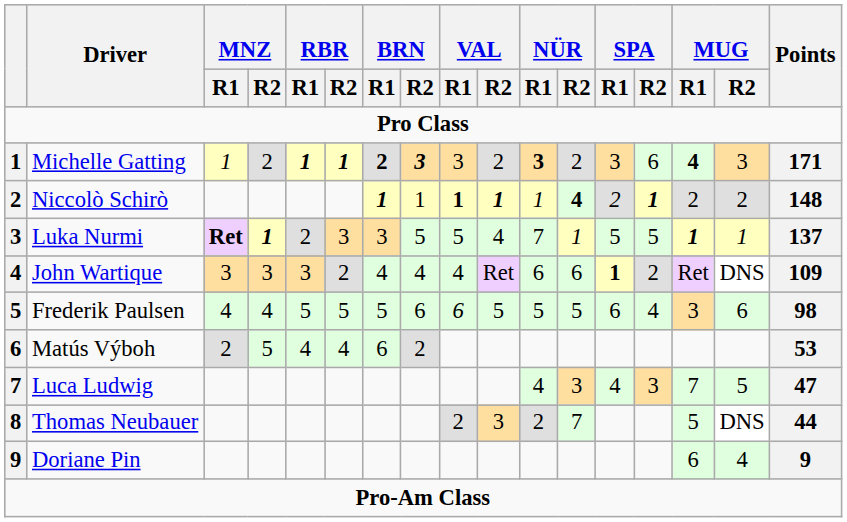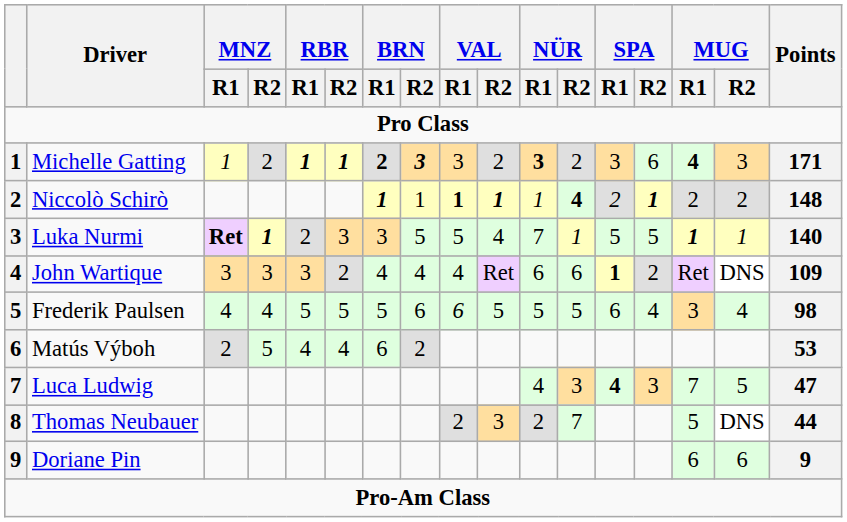 <table class="wikitable" style="font-size:90%; text-align:center">
 <tr style="background:#f9f9f9" valign="top">
 <th rowspan=2 valign="middle"></th>
 <th rowspan=2 valign="middle">Driver</th>
 <th colspan=2><br><a href='#'>MNZ</a></th>
 <th colspan=2><br><a href='#'>RBR</a></th>
 <th colspan=2><br><a href='#'>BRN</a></th>
 <th colspan=2><br><a href='#'>VAL</a></th>
 <th colspan=2><br><a href='#'>NÜR</a></th>
 <th colspan=2><br><a href='#'>SPA</a></th>
 <th colspan=2><br><a href='#'>MUG</a></th>
 <th rowspan=2 valign="middle">Points</th>
 </tr>
 <tr>
 <th>R1</th>
 <th>R2</th>
 <th>R1</th>
 <th>R2</th>
 <th>R1</th>
 <th>R2</th>
 <th>R1</th>
 <th>R2</th>
 <th>R1</th>
 <th>R2</th>
 <th>R1</th>
 <th>R2</th>
 <th>R1</th>
 <th>R2</th>
 </tr>
 <tr>
 <td colspan=17 align=center><strong>Pro Class</strong> </td>
 </tr>
 <tr>
 <th>1</th>
 <td align=left> <a href='#'>Michelle Gatting</a></td>
 <td style="background:#ffffbf;"><em>1</em></td>
 <td style="background:#dfdfdf;">2</td>
 <td style="background:#ffffbf;"><strong><em>1</em></strong></td>
 <td style="background:#ffffbf;"><strong><em>1</em></strong></td>
 <td style="background:#dfdfdf;"><strong>2</strong></td>
 <td style="background:#ffdf9f;"><strong><em>3</em></strong></td>
 <td style="background:#ffdf9f;">3</td>
 <td style="background:#dfdfdf;">2</td>
 <td style="background:#ffdf9f;"><strong>3</strong></td>
 <td style="background:#dfdfdf;">2</td>
 <td style="background:#ffdf9f;">3</td>
 <td style="background:#dfffdf;">6</td>
 <td style="background:#dfffdf;"><strong>4</strong></td>
 <td style="background:#ffdf9f;">3</td>
 <th>171</th>
 </tr>
 <tr>
 <th>2</th>
 <td align=left> <a href='#'>Niccolò Schirò</a></td>
 <td></td>
 <td></td>
 <td></td>
 <td></td>
 <td style="background:#ffffbf;"><strong><em>1</em></strong></td>
 <td style="background:#ffffbf;">1</td>
 <td style="background:#ffffbf;"><strong>1</strong></td>
 <td style="background:#ffffbf;"><strong><em>1</em></strong></td>
 <td style="background:#ffffbf;"><em>1</em></td>
 <td style="background:#dfffdf;"><strong>4</strong></td>
 <td style="background:#dfdfdf;"><em>2</em></td>
 <td style="background:#ffffbf;"><strong><em>1</em></strong></td>
 <td style="background:#dfdfdf;">2</td>
 <td style="background:#dfdfdf;">2</td>
 <th>148</th>
 </tr>
 <tr>
 <th>3</th>
 <td align=left> <a href='#'>Luka Nurmi</a></td>
 <td style="background:#efcfff;"><strong>Ret</strong></td>
 <td style="background:#ffffbf;"><strong><em>1</em></strong></td>
 <td style="background:#dfdfdf;">2</td>
 <td style="background:#ffdf9f;">3</td>
 <td style="background:#ffdf9f;">3</td>
 <td style="background:#dfffdf;">5</td>
 <td style="background:#dfffdf;">5</td>
 <td style="background:#dfffdf;">4</td>
 <td style="background:#dfffdf;">7</td>
 <td style="background:#ffffbf;"><em>1</em></td>
 <td style="background:#dfffdf;">5</td>
 <td style="background:#dfffdf;">5</td>
 <td style="background:#ffffbf;"><strong><em>1</em></strong></td>
 <td style="background:#ffffbf;"><em>1</em></td>
-<th>137</th>
+<th>140</th>
 </tr>
 <tr>
 <th>4</th>
 <td align=left> <a href='#'>John Wartique</a></td>
 <td style="background:#ffdf9f;">3</td>
 <td style="background:#ffdf9f;">3</td>
 <td style="background:#ffdf9f;">3</td>
 <td style="background:#dfdfdf;">2</td>
 <td style="background:#dfffdf;">4</td>
 <td style="background:#dfffdf;">4</td>
 <td style="background:#dfffdf;">4</td>
 <td style="background:#efcfff;">Ret</td>
 <td style="background:#dfffdf;">6</td>
 <td style="background:#dfffdf;">6</td>
 <td style="background:#ffffbf;"><strong>1</strong></td>
 <td style="background:#dfdfdf;">2</td>
 <td style="background:#efcfff;">Ret</td>
 <td style="background:#ffffff;">DNS</td>
 <th>109</th>
 </tr>
 <tr>
 <th>5</th>
 <td align=left> Frederik Paulsen</td>
 <td style="background:#dfffdf;">4</td>
 <td style="background:#dfffdf;">4</td>
 <td style="background:#dfffdf;">5</td>
 <td style="background:#dfffdf;">5</td>
 <td style="background:#dfffdf;">5</td>
 <td style="background:#dfffdf;">6</td>
 <td style="background:#dfffdf;"><em>6</em></td>
 <td style="background:#dfffdf;">5</td>
 <td style="background:#dfffdf;">5</td>
 <td style="background:#dfffdf;">5</td>
 <td style="background:#dfffdf;">6</td>
 <td style="background:#dfffdf;">4</td>
 <td style="background:#ffdf9f;">3</td>
-<td style="background:#dfffdf;">6</td>
+<td style="background:#dfffdf;">4</td>
 <th>98</th>
 </tr>
 <tr>
 <th>6</th>
 <td align=left> Matús Výboh</td>
 <td style="background:#dfdfdf;">2</td>
 <td style="background:#dfffdf;">5</td>
 <td style="background:#dfffdf;">4</td>
 <td style="background:#dfffdf;">4</td>
 <td style="background:#dfffdf;">6</td>
 <td style="background:#dfdfdf;">2</td>
 <td></td>
 <td></td>
 <td></td>
 <td></td>
 <td></td>
 <td></td>
 <td></td>
 <td></td>
 <th>53</th>
 </tr>
 <tr>
 <th>7</th>
 <td align=left> <a href='#'>Luca Ludwig</a></td>
 <td></td>
 <td></td>
 <td></td>
 <td></td>
 <td></td>
 <td></td>
 <td></td>
 <td></td>
 <td style="background:#dfffdf;">4</td>
 <td style="background:#ffdf9f;">3</td>
-<td style="background:#dfffdf;">4</td>
+<td style="background:#dfffdf;"><strong>4</strong></td>
 <td style="background:#ffdf9f;">3</td>
 <td style="background:#dfffdf;">7</td>
 <td style="background:#dfffdf;">5</td>
 <th>47</th>
 </tr>
 <tr>
 <th>8</th>
 <td align=left> <a href='#'>Thomas Neubauer</a></td>
 <td></td>
 <td></td>
 <td></td>
 <td></td>
 <td></td>
 <td></td>
 <td style="background:#dfdfdf;">2</td>
 <td style="background:#ffdf9f;">3</td>
 <td style="background:#dfdfdf;">2</td>
 <td style="background:#dfffdf;">7</td>
 <td></td>
 <td></td>
 <td style="background:#dfffdf;">5</td>
 <td style="background:#ffffff;">DNS</td>
 <th>44</th>
 </tr>
 <tr>
 <th>9</th>
 <td align=left> <a href='#'>Doriane Pin</a></td>
 <td></td>
 <td></td>
 <td></td>
 <td></td>
 <td></td>
 <td></td>
 <td></td>
 <td></td>
 <td></td>
 <td></td>
 <td></td>
 <td></td>
 <td style="background:#dfffdf;">6</td>
-<td style="background:#dfffdf;">4</td>
+<td style="background:#dfffdf;">6</td>
 <th>9</th>
 </tr>
 <tr>
 <td colspan=17 align=center><strong>Pro-Am Class</strong> </td>
 </tr>
 </table>
